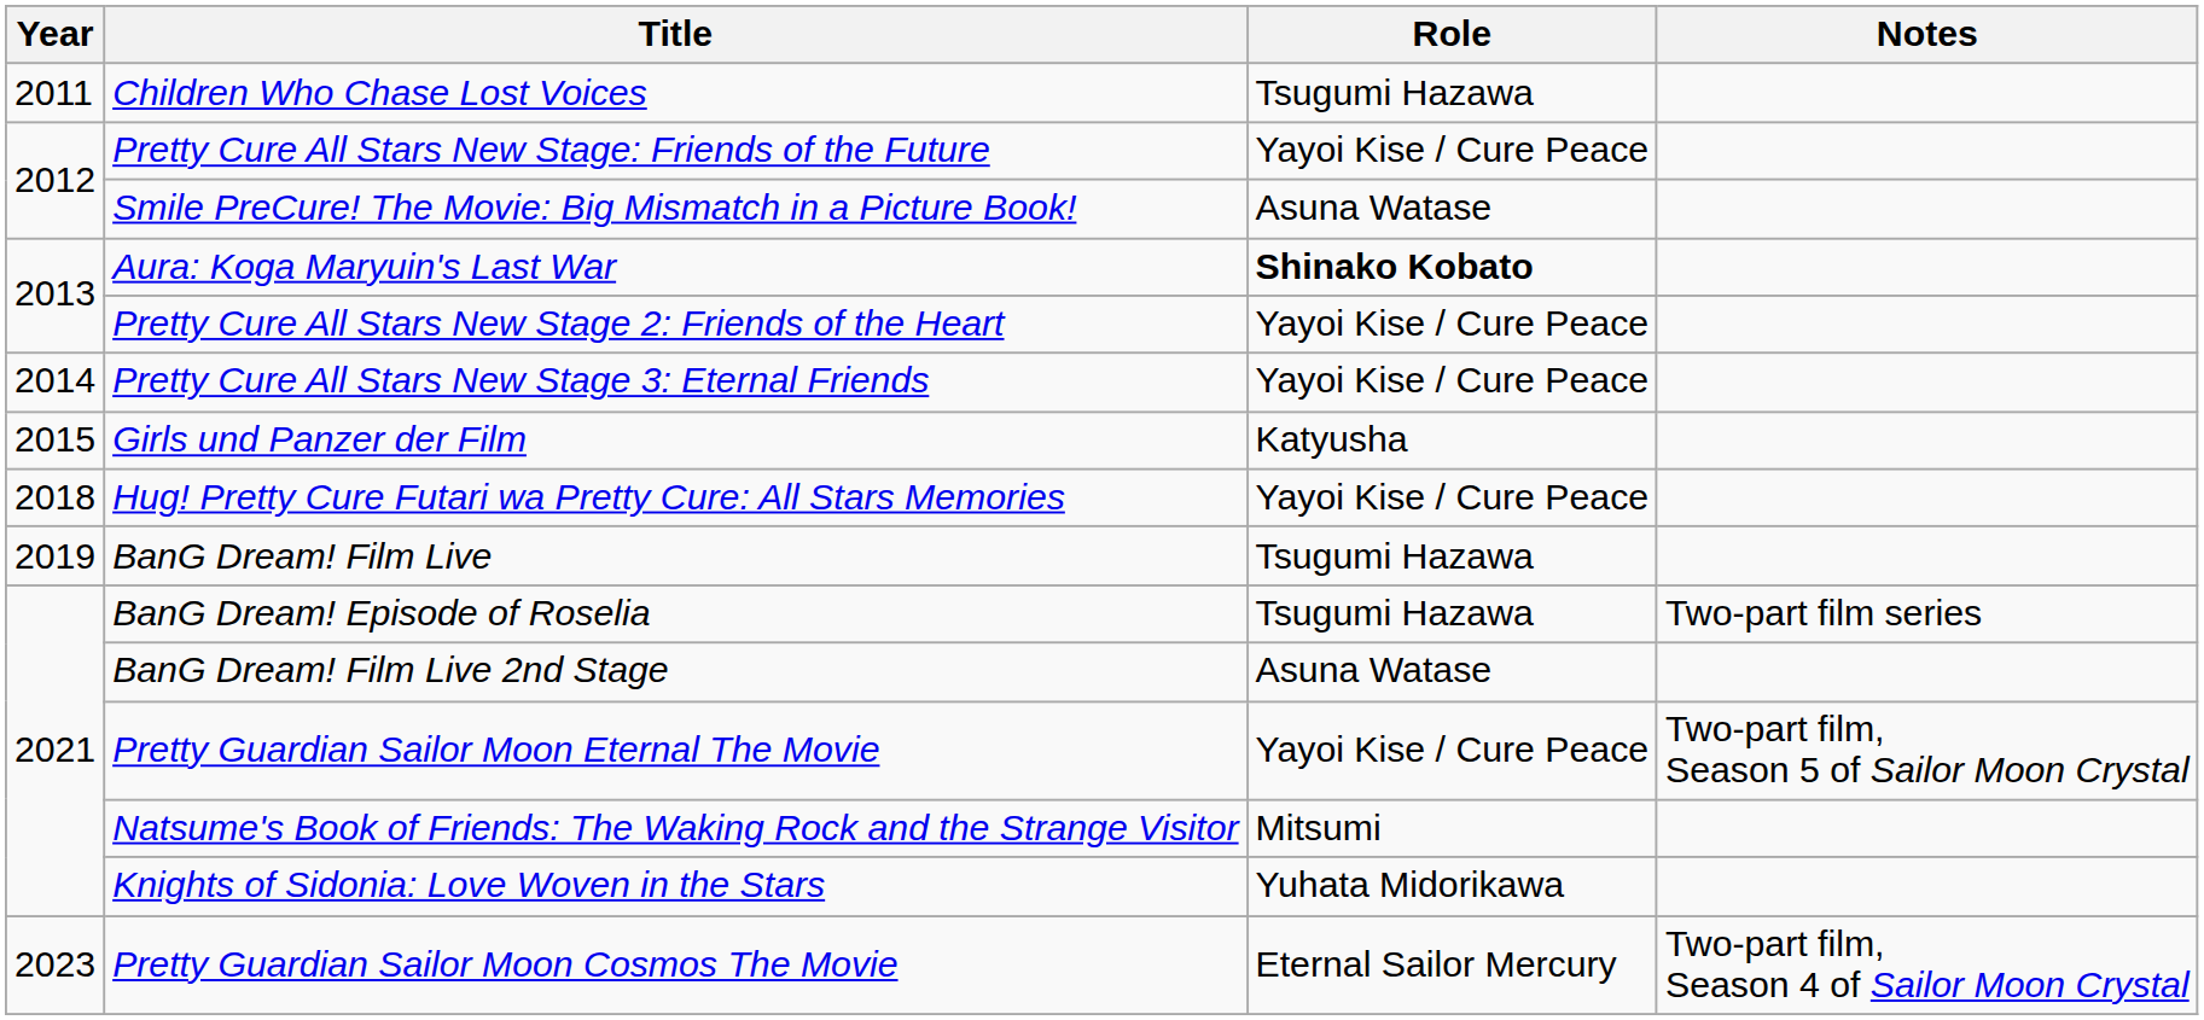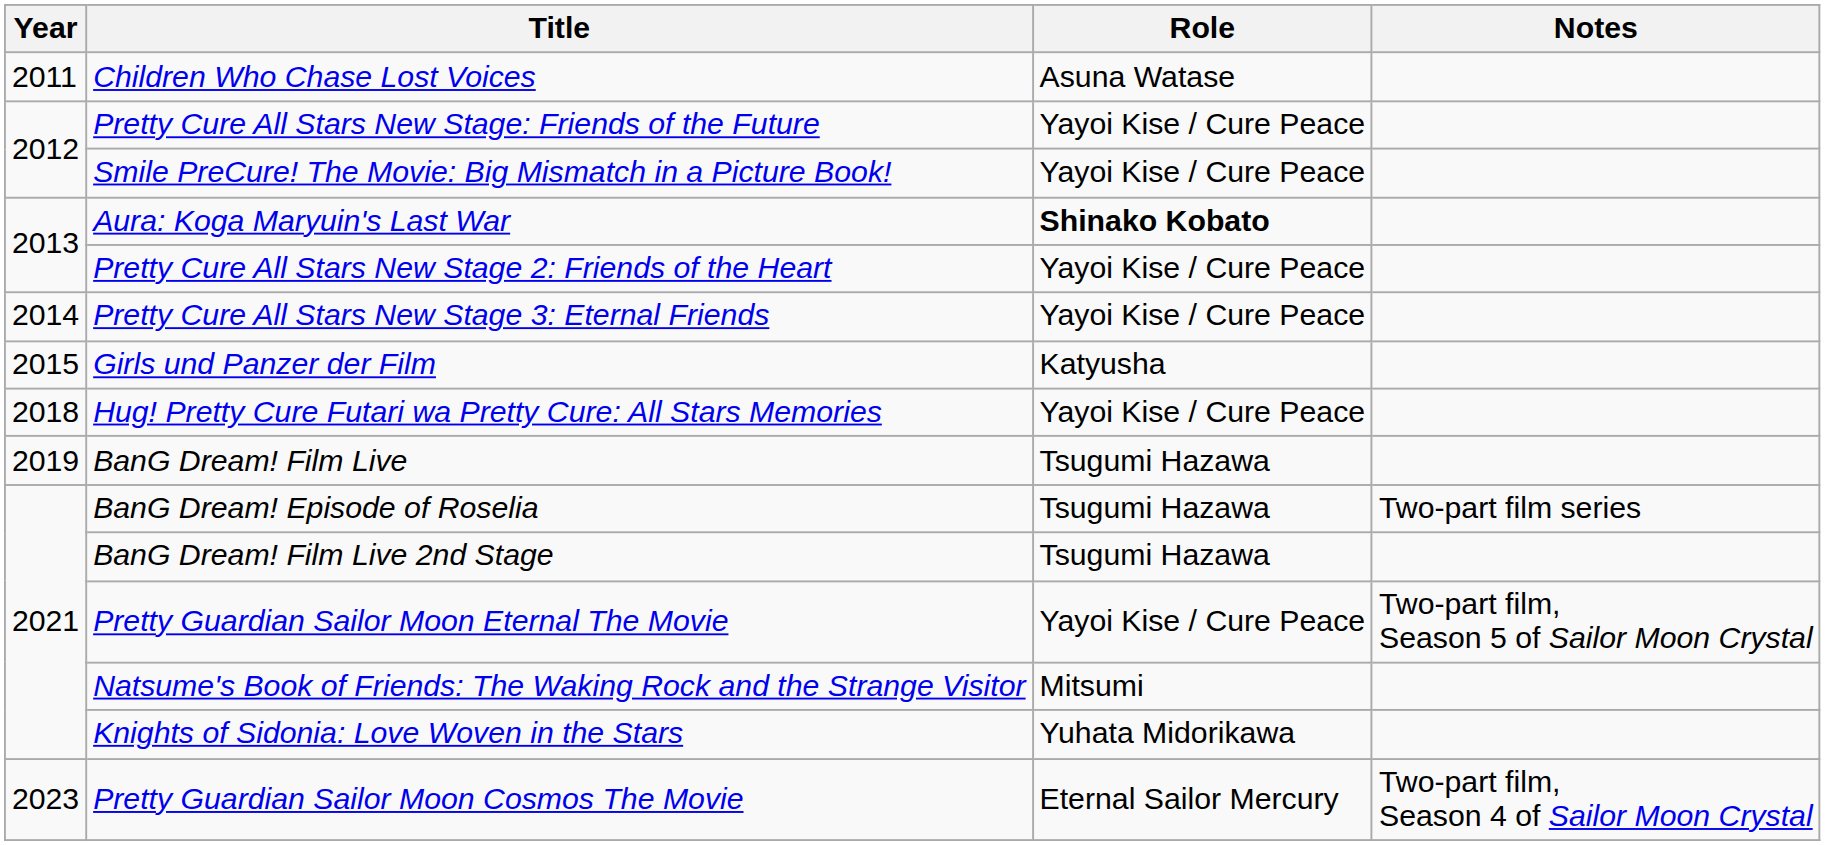 <table class="wikitable">
 <tr>
 <th>Year</th>
 <th>Title</th>
 <th>Role</th>
 <th>Notes</th>
 </tr>
 <tr>
 <td>2011</td>
 <td><em><a href='#'>Children Who Chase Lost Voices</a></em></td>
-<td>Tsugumi Hazawa</td>
+<td>Asuna Watase</td>
 <td></td>
 </tr>
 <tr>
 <td rowspan="2">2012</td>
 <td><em><a href='#'>Pretty Cure All Stars New Stage: Friends of the Future</a></em></td>
 <td>Yayoi Kise / Cure Peace</td>
 <td></td>
 </tr>
 <tr>
 <td><em><a href='#'>Smile PreCure! The Movie: Big Mismatch in a Picture Book!</a></em></td>
-<td>Asuna Watase</td>
+<td>Yayoi Kise / Cure Peace</td>
 <td></td>
 </tr>
 <tr>
 <td rowspan="2">2013</td>
 <td><em><a href='#'>Aura: Koga Maryuin's Last War</a></em></td>
 <td><strong>Shinako Kobato</strong></td>
 <td></td>
 </tr>
 <tr>
 <td><em><a href='#'>Pretty Cure All Stars New Stage 2: Friends of the Heart</a></em></td>
 <td>Yayoi Kise / Cure Peace</td>
 <td></td>
 </tr>
 <tr>
 <td>2014</td>
 <td><em><a href='#'>Pretty Cure All Stars New Stage 3: Eternal Friends</a></em></td>
 <td>Yayoi Kise / Cure Peace</td>
 <td></td>
 </tr>
 <tr>
 <td>2015</td>
 <td><em><a href='#'>Girls und Panzer der Film</a></em></td>
 <td>Katyusha</td>
 <td></td>
 </tr>
 <tr>
 <td>2018</td>
 <td><em><a href='#'>Hug! Pretty Cure Futari wa Pretty Cure: All Stars Memories</a></em></td>
 <td>Yayoi Kise / Cure Peace</td>
 <td></td>
 </tr>
 <tr>
 <td>2019</td>
 <td><em>BanG Dream! Film Live</em></td>
 <td>Tsugumi Hazawa</td>
 <td></td>
 </tr>
 <tr>
 <td rowspan="5">2021</td>
 <td><em>BanG Dream! Episode of Roselia</em></td>
 <td>Tsugumi Hazawa</td>
 <td>Two-part film series</td>
 </tr>
 <tr>
 <td><em>BanG Dream! Film Live 2nd Stage</em></td>
-<td>Asuna Watase</td>
+<td>Tsugumi Hazawa</td>
 <td></td>
 </tr>
 <tr>
 <td><em><a href='#'>Pretty Guardian Sailor Moon Eternal The Movie</a></em></td>
 <td>Yayoi Kise / Cure Peace</td>
 <td>Two-part film,<br>Season 5 of <em>Sailor Moon Crystal</em> </td>
 </tr>
 <tr>
 <td><em><a href='#'>Natsume's Book of Friends: The Waking Rock and the Strange Visitor</a></em></td>
 <td>Mitsumi</td>
 <td></td>
 </tr>
 <tr>
 <td><em><a href='#'>Knights of Sidonia: Love Woven in the Stars</a></em></td>
 <td>Yuhata Midorikawa</td>
 <td></td>
 </tr>
 <tr>
 <td>2023</td>
 <td><em><a href='#'>Pretty Guardian Sailor Moon Cosmos The Movie</a></em></td>
 <td>Eternal Sailor Mercury</td>
 <td>Two-part film,<br>Season 4 of <em><a href='#'>Sailor Moon Crystal</a></em> </td>
 </tr>
 <tr>
 </tr>
 </table>
